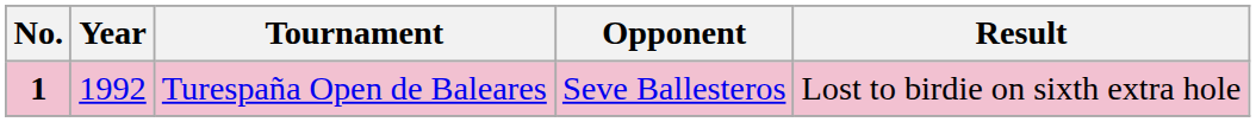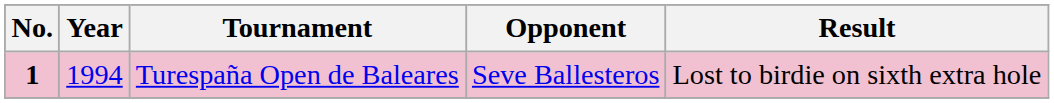 <table class="wikitable" style="font-size:95%;">
 <tr>
 <th>No.</th>
 <th>Year</th>
 <th>Tournament</th>
 <th>Opponent</th>
 <th>Result</th>
 </tr>
 <tr style="background:#F2C1D1;">
 <td align=center><strong>1</strong></td>
-<td><a href='#'>1992</a></td>
+<td><a href='#'>1994</a></td>
 <td><a href='#'>Turespaña Open de Baleares</a></td>
 <td> <a href='#'>Seve Ballesteros</a></td>
 <td>Lost to birdie on sixth extra hole</td>
 </tr>
 </table>
